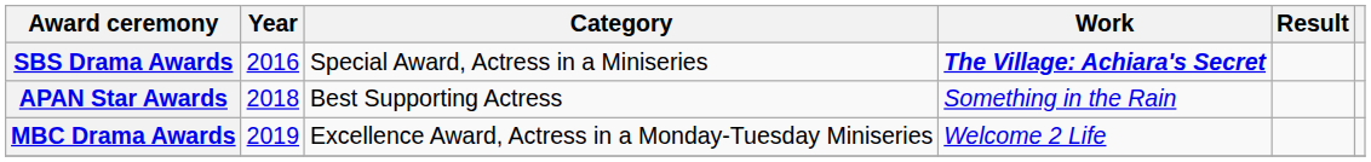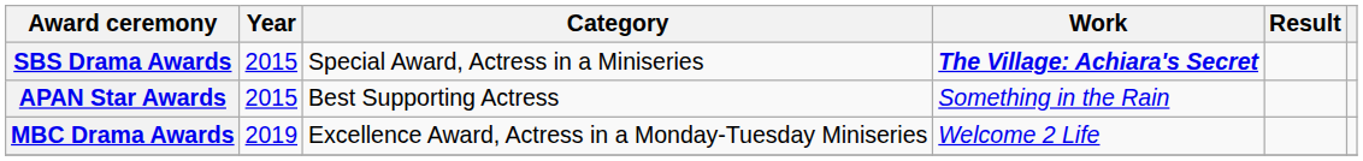 <table class="wikitable plainrowheaders sortable">
 <tr>
 <th scope="col">Award ceremony</th>
 <th scope="col">Year</th>
 <th scope="col">Category</th>
 <th scope="col">Work</th>
 <th scope="col">Result</th>
 <th scope="col" class="unsortable"></th>
 </tr>
 <tr>
 <th scope="row"><a href='#'>SBS Drama Awards</a></th>
-<td><a href='#'>2016</a></td>
+<td><a href='#'>2015</a></td>
 <td>Special Award, Actress in a Miniseries</td>
 <td><strong><em><a href='#'>The Village: Achiara's Secret</a></em></strong></td>
 <td></td>
 <td></td>
 </tr>
 <tr>
 <th scope="row"><a href='#'>APAN Star Awards</a></th>
-<td><a href='#'>2018</a></td>
+<td><a href='#'>2015</a></td>
 <td>Best Supporting Actress</td>
 <td><em><a href='#'>Something in the Rain</a></em></td>
 <td></td>
 <td></td>
 </tr>
 <tr>
 <th scope="row"><a href='#'>MBC Drama Awards</a></th>
 <td><a href='#'>2019</a></td>
 <td>Excellence Award, Actress in a Monday-Tuesday Miniseries</td>
 <td><em><a href='#'>Welcome 2 Life</a></em></td>
 <td></td>
 <td></td>
 </tr>
 <tr>
 </tr>
 </table>
